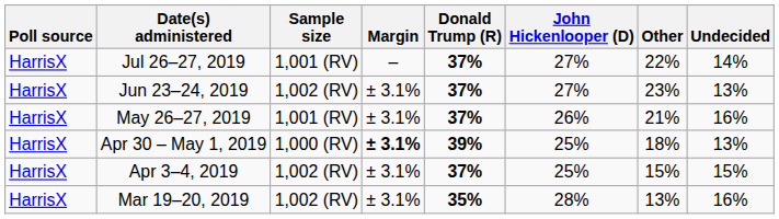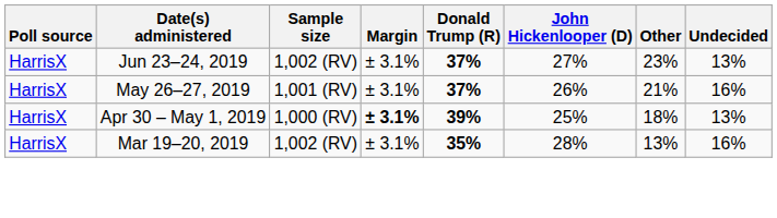 <table class="wikitable sortable" style="font-size:90%;text-align:center;">
 <tr valign=bottom style="font-size:90%;">
 <th>Poll source</th>
 <th>Date(s)<br>administered</th>
 <th>Sample<br>size</th>
 <th>Margin<br></th>
 <th>Donald<br>Trump (R)</th>
 <th><a href='#'>John<br>Hickenlooper</a> (D)</th>
 <th>Other</th>
 <th>Undecided</th>
-</tr>
-<tr>
-<td style="text-align:left;"><a href='#'>HarrisX</a></td>
-<td>Jul 26–27, 2019</td>
-<td>1,001 (RV)</td>
-<td>–</td>
-<td><strong>37%</strong></td>
-<td>27%</td>
-<td>22%</td>
-<td>14%</td>
 </tr>
 <tr>
 <td style="text-align:left;"><a href='#'>HarrisX</a></td>
 <td>Jun 23–24, 2019</td>
 <td>1,002 (RV)</td>
 <td>± 3.1%</td>
 <td><strong>37%</strong></td>
 <td>27%</td>
 <td>23%</td>
 <td>13%</td>
 </tr>
 <tr>
 <td style="text-align:left;"><a href='#'>HarrisX</a></td>
 <td>May 26–27, 2019</td>
 <td>1,001 (RV)</td>
 <td>± 3.1%</td>
 <td><strong>37%</strong></td>
 <td>26%</td>
 <td>21%</td>
 <td>16%</td>
 </tr>
 <tr>
 <td style="text-align:left;"><a href='#'>HarrisX</a></td>
 <td>Apr 30 – May 1, 2019</td>
 <td>1,000 (RV)</td>
 <td><strong>± 3.1%</strong></td>
 <td><strong>39%</strong></td>
 <td>25%</td>
 <td>18%</td>
 <td>13%</td>
 </tr>
 <tr>
 <td style="text-align:left;"><a href='#'>HarrisX</a></td>
-<td>Apr 3–4, 2019</td>
-<td>1,002 (RV)</td>
-<td>± 3.1%</td>
-<td><strong>37%</strong></td>
-<td>25%</td>
-<td>15%</td>
-<td>15%</td>
-</tr>
-<tr>
-<td style="text-align:left;"><a href='#'>HarrisX</a></td>
 <td>Mar 19–20, 2019</td>
 <td>1,002 (RV)</td>
 <td>± 3.1%</td>
 <td><strong>35%</strong></td>
 <td>28%</td>
 <td>13%</td>
 <td>16%</td>
 </tr>
 </table>
